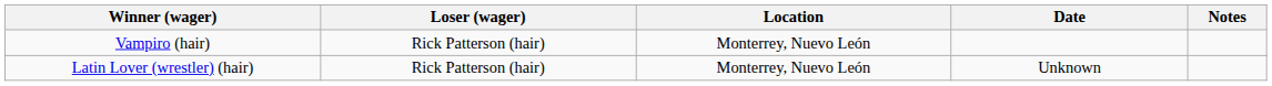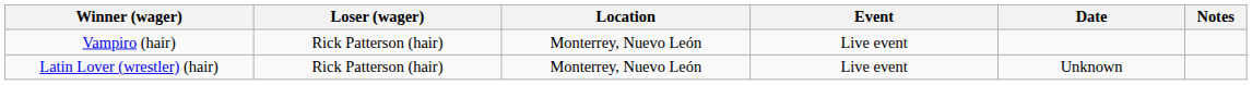 <table class="wikitable sortable" width=100%  style="text-align: center">
 <tr>
 <th width=20% scope="col">Winner (wager)</th>
 <th width=20% scope="col">Loser (wager)</th>
 <th width=20% scope="col">Location</th>
+<th width=20% scope="col">Event</th>
 <th width=15% scope="col">Date</th>
 <th class="unsortable" width=5% scope="col">Notes</th>
 </tr>
 <tr>
 <td><a href='#'>Vampiro</a> (hair)</td>
 <td>Rick Patterson (hair)</td>
 <td>Monterrey, Nuevo León</td>
+<td>Live event</td>
 <td></td>
 <td></td>
 </tr>
 <tr>
 <td><a href='#'>Latin Lover (wrestler)</a> (hair)</td>
 <td>Rick Patterson (hair)</td>
 <td>Monterrey, Nuevo León</td>
+<td>Live event</td>
 <td>Unknown</td>
 <td> </td>
 </tr>
 </table>
